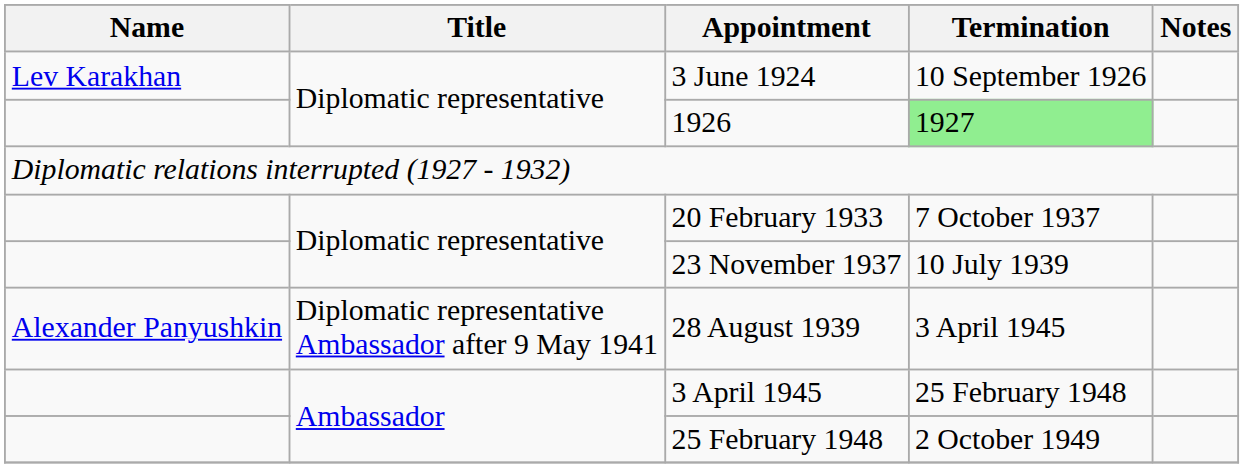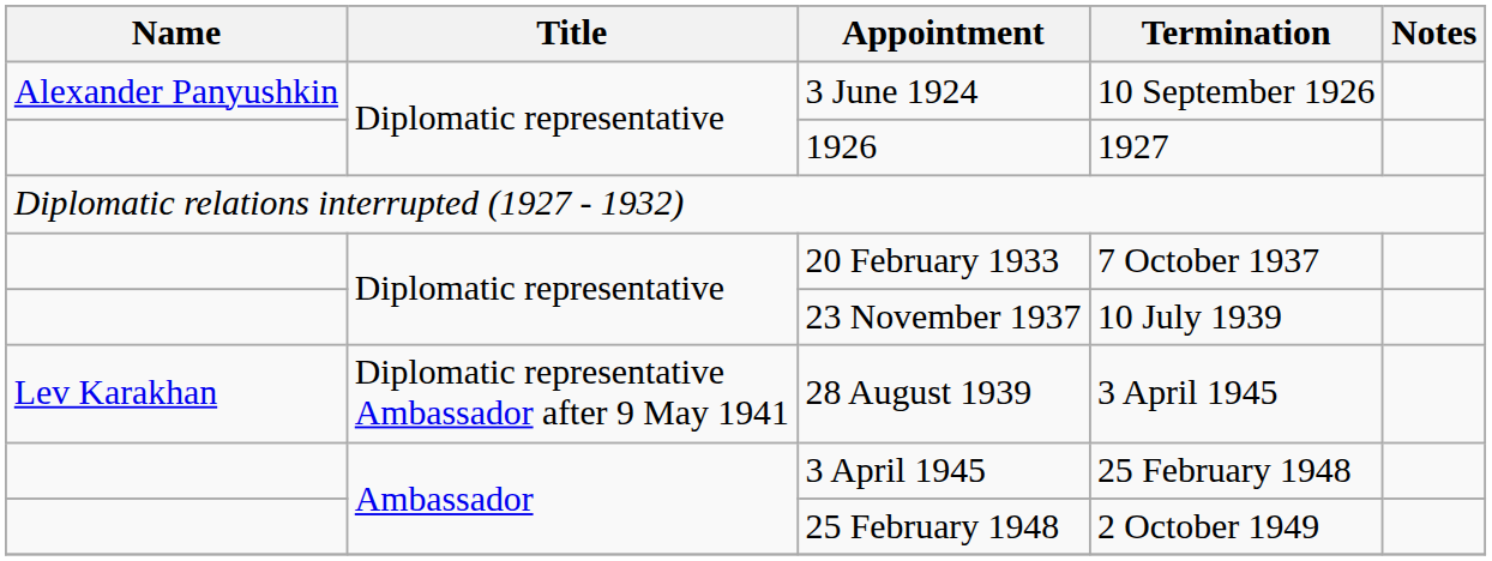 <table class="wikitable">
 <tr valign="middle">
 <th>Name</th>
 <th>Title</th>
 <th>Appointment</th>
 <th>Termination</th>
 <th>Notes</th>
 </tr>
 <tr>
-<td><a href='#'>Lev Karakhan</a></td>
+<td><a href='#'>Alexander Panyushkin</a></td>
 <td rowspan="2">Diplomatic representative</td>
 <td>3 June 1924</td>
 <td>10 September 1926</td>
 <td></td>
 </tr>
 <tr>
 <td></td>
 <td>1926</td>
-<td style="background: lightgreen;">1927</td>
+<td>1927</td>
 <td></td>
 </tr>
 <tr>
 <td colspan="5"><em>Diplomatic relations interrupted (1927 - 1932)</em></td>
 </tr>
 <tr>
 <td></td>
 <td rowspan="2">Diplomatic representative</td>
 <td>20 February 1933</td>
 <td>7 October 1937</td>
 <td></td>
 </tr>
 <tr>
 <td></td>
 <td>23 November 1937</td>
 <td>10 July 1939</td>
 <td></td>
 </tr>
 <tr>
-<td><a href='#'>Alexander Panyushkin</a></td>
+<td><a href='#'>Lev Karakhan</a></td>
 <td>Diplomatic representative<br><a href='#'>Ambassador</a> after 9 May 1941</td>
 <td>28 August 1939</td>
 <td>3 April 1945</td>
 <td></td>
 </tr>
 <tr>
 <td></td>
 <td rowspan="2"><a href='#'>Ambassador</a></td>
 <td>3 April 1945</td>
 <td>25 February 1948</td>
 <td></td>
 </tr>
 <tr>
 <td></td>
 <td>25 February 1948</td>
 <td>2 October 1949</td>
 <td></td>
 </tr>
 <tr>
 </tr>
 </table>
